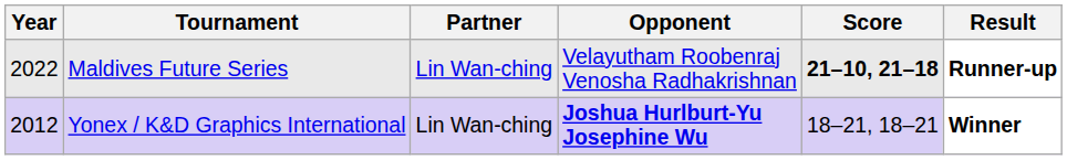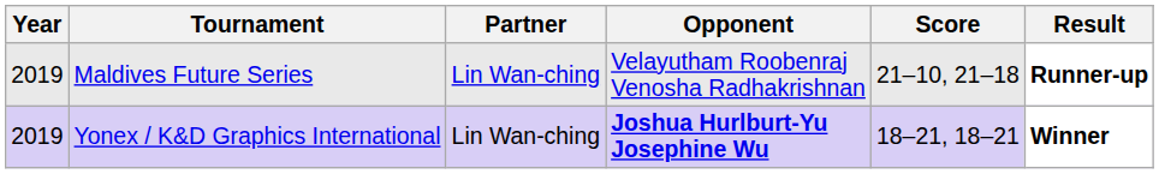 <table class="sortable wikitable" style="font-size: 90%;">
 <tr>
 <th>Year</th>
 <th>Tournament</th>
 <th>Partner</th>
 <th>Opponent</th>
 <th>Score</th>
 <th>Result</th>
 </tr>
 <tr style="background:#E9E9E9">
-<td align="center">2022</td>
+<td align="center">2019</td>
 <td align="left"><a href='#'>Maldives Future Series</a></td>
 <td align="left"> <a href='#'>Lin Wan-ching</a></td>
 <td align="left"> <a href='#'>Velayutham Roobenraj</a><br> <a href='#'>Venosha Radhakrishnan</a></td>
-<td align="left"><strong>21–10, 21–18</strong></td>
+<td align="left">21–10, 21–18</td>
 <td style="text-align:left; background:white"> <strong>Runner-up</strong></td>
 </tr>
 <tr style="background:#D8CEF6">
-<td align="center">2012</td>
+<td align="center">2019</td>
 <td align="left"><a href='#'>Yonex / K&D Graphics International</a></td>
 <td align="left"> Lin Wan-ching</td>
 <td align="left"><strong> <a href='#'>Joshua Hurlburt-Yu</a><br> <a href='#'>Josephine Wu</a></strong></td>
 <td align="left">18–21, 18–21</td>
 <td style="text-align:left; background:white"> <strong>Winner</strong></td>
 </tr>
 </table>
